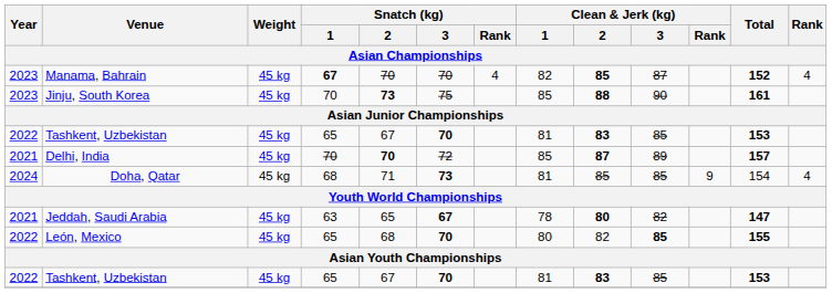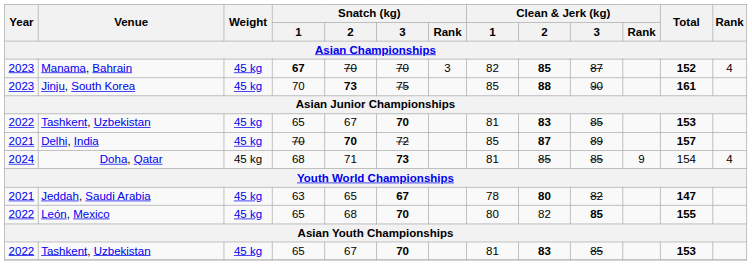 <table class = "wikitable" style="text-align:center;">
 <tr>
 <th rowspan=2 width=40>Year</th>
 <th rowspan=2 width=250>Venue</th>
 <th rowspan=2 width=60>Weight</th>
 <th colspan=4>Snatch (kg)</th>
 <th colspan=4>Clean & Jerk (kg)</th>
 <th rowspan=2 width=65>Total</th>
 <th rowspan=2 width=40>Rank</th>
 </tr>
 <tr>
 <th width=65>1</th>
 <th width=65>2</th>
 <th width=65>3</th>
 <th width=45>Rank</th>
 <th width=65>1</th>
 <th width=65>2</th>
 <th width=65>3</th>
 <th width=45>Rank</th>
 </tr>
 <tr>
 <th colspan=13><a href='#'>Asian Championships</a></th>
 </tr>
 <tr>
 <td><a href='#'>2023</a></td>
 <td align=left> <a href='#'>Manama</a>, <a href='#'>Bahrain</a></td>
 <td><a href='#'>45 kg</a></td>
 <td><strong>67</strong></td>
 <td><s>70</s></td>
 <td><s>70</s></td>
-<td>4</td>
+<td>3</td>
 <td>82</td>
 <td><strong>85</strong></td>
 <td><s>87</s></td>
 <td></td>
 <td><strong>152</strong></td>
 <td>4</td>
 </tr>
 <tr>
 <td><a href='#'>2023</a></td>
 <td align=left> <a href='#'>Jinju</a>, <a href='#'>South Korea</a></td>
 <td><a href='#'>45 kg</a></td>
 <td>70</td>
 <td><strong>73</strong></td>
 <td><s>75</s></td>
 <td></td>
 <td>85</td>
 <td><strong>88</strong></td>
 <td><s>90</s></td>
 <td></td>
 <td><strong>161</strong></td>
 <td></td>
 </tr>
 <tr>
 <th colspan=13>Asian Junior Championships</th>
 </tr>
 <tr>
 <td><a href='#'>2022</a></td>
 <td align=left> <a href='#'>Tashkent</a>, <a href='#'>Uzbekistan</a></td>
 <td><a href='#'>45 kg</a></td>
 <td>65</td>
 <td>67</td>
 <td><strong>70</strong></td>
 <td></td>
 <td>81</td>
 <td><strong>83</strong></td>
 <td><s>85</s></td>
 <td></td>
 <td><strong>153</strong></td>
 <td></td>
 </tr>
 <tr>
 <td><a href='#'>2021</a></td>
 <td align=left> <a href='#'>Delhi</a>, <a href='#'>India</a></td>
 <td><a href='#'>45 kg</a></td>
 <td><s>70</s></td>
 <td><strong>70</strong></td>
 <td><s>72</s></td>
 <td></td>
 <td>85</td>
 <td><strong>87</strong></td>
 <td><s>89</s></td>
 <td></td>
 <td><strong>157</strong></td>
 <td></td>
 </tr>
 <tr>
 <td><a href='#'>2024</a></td>
 <td> <a href='#'>Doha</a>, <a href='#'>Qatar</a></td>
 <td>45 kg</td>
 <td>68</td>
 <td>71</td>
 <td><strong>73</strong></td>
 <td></td>
 <td>81</td>
 <td><s>85</s></td>
 <td><s>85</s></td>
 <td>9</td>
 <td>154</td>
 <td>4</td>
 </tr>
 <tr>
 <th colspan=13><a href='#'>Youth World Championships</a></th>
 </tr>
 <tr>
 <td><a href='#'>2021</a></td>
 <td align=left> <a href='#'>Jeddah</a>, <a href='#'>Saudi Arabia</a></td>
 <td><a href='#'>45 kg</a></td>
 <td>63</td>
 <td>65</td>
 <td><strong>67</strong></td>
 <td></td>
 <td>78</td>
 <td><strong>80</strong></td>
 <td><s>82</s></td>
 <td></td>
 <td><strong>147</strong></td>
 <td></td>
 </tr>
 <tr>
 <td><a href='#'>2022</a></td>
 <td align=left> <a href='#'>León</a>, <a href='#'>Mexico</a></td>
 <td><a href='#'>45 kg</a></td>
 <td>65</td>
 <td>68</td>
 <td><strong>70</strong></td>
 <td></td>
 <td>80</td>
 <td>82</td>
 <td><strong>85</strong></td>
 <td></td>
 <td><strong>155</strong></td>
 <td></td>
 </tr>
 <tr>
 <th colspan=13>Asian Youth Championships</th>
 </tr>
 <tr>
 <td><a href='#'>2022</a></td>
 <td align=left> <a href='#'>Tashkent</a>, <a href='#'>Uzbekistan</a></td>
 <td><a href='#'>45 kg</a></td>
 <td>65</td>
 <td>67</td>
 <td><strong>70</strong></td>
 <td></td>
 <td>81</td>
 <td><strong>83</strong></td>
 <td><s>85</s></td>
 <td></td>
 <td><strong>153</strong></td>
 <td></td>
 </tr>
 <tr>
 </tr>
 </table>
